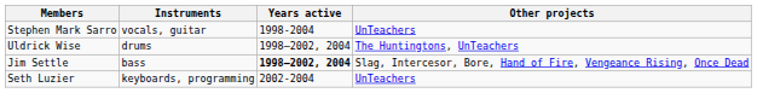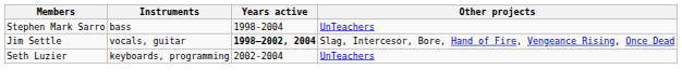 <table class="wikitable">
 <tr>
 <th>Members</th>
 <th>Instruments</th>
 <th>Years active</th>
 <th>Other projects</th>
 </tr>
 <tr>
 <td>Stephen Mark Sarro</td>
-<td>vocals, guitar</td>
+<td>bass</td>
 <td>1998-2004</td>
 <td><a href='#'>UnTeachers</a></td>
 </tr>
 <tr>
-<td>Uldrick Wise</td>
-<td>drums</td>
-<td>1998–2002, 2004</td>
-<td><a href='#'>The Huntingtons</a>, <a href='#'>UnTeachers</a></td>
-</tr>
-<tr>
 <td>Jim Settle</td>
-<td>bass</td>
+<td>vocals, guitar</td>
 <td><strong>1998–2002, 2004</strong></td>
 <td>Slag, Intercesor, Bore, <a href='#'>Hand of Fire</a>, <a href='#'>Vengeance Rising</a>, <a href='#'>Once Dead</a></td>
 </tr>
 <tr>
 <td>Seth Luzier</td>
 <td>keyboards, programming</td>
 <td>2002-2004</td>
 <td><a href='#'>UnTeachers</a></td>
 </tr>
 </table>
